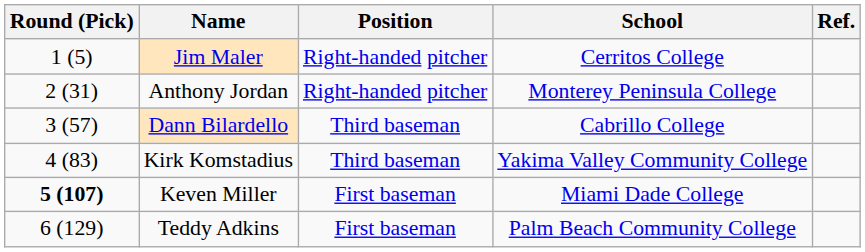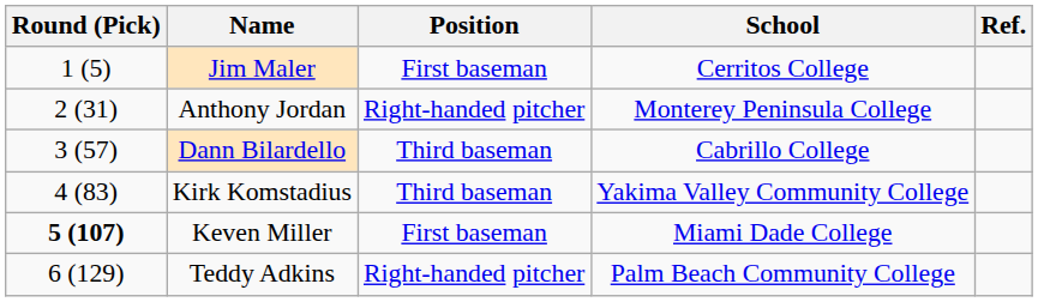 <table class="wikitable" style="text-align:center;">
 <tr>
 <th>Round (Pick)</th>
 <th>Name</th>
 <th>Position</th>
 <th>School</th>
 <th>Ref.</th>
 </tr>
 <tr>
 <td>1 (5)</td>
 <td style="background-color: #FFE6BD"><a href='#'>Jim Maler</a></td>
-<td><a href='#'>Right-handed</a> <a href='#'>pitcher</a></td>
+<td><a href='#'>First baseman</a></td>
 <td><a href='#'>Cerritos College</a></td>
 <td></td>
 </tr>
 <tr>
 <td>2 (31)</td>
 <td>Anthony Jordan</td>
 <td><a href='#'>Right-handed</a> <a href='#'>pitcher</a></td>
 <td><a href='#'>Monterey Peninsula College</a></td>
 <td></td>
 </tr>
 <tr>
 <td>3 (57)</td>
 <td style="background-color: #FFE6BD"><a href='#'>Dann Bilardello</a></td>
 <td><a href='#'>Third baseman</a></td>
 <td><a href='#'>Cabrillo College</a></td>
 <td></td>
 </tr>
 <tr>
 <td>4 (83)</td>
 <td>Kirk Komstadius</td>
 <td><a href='#'>Third baseman</a></td>
 <td><a href='#'>Yakima Valley Community College</a></td>
 <td></td>
 </tr>
 <tr>
 <td><strong>5 (107)</strong></td>
 <td>Keven Miller</td>
 <td><a href='#'>First baseman</a></td>
 <td><a href='#'>Miami Dade College</a></td>
 <td></td>
 </tr>
 <tr>
 <td>6 (129)</td>
 <td>Teddy Adkins</td>
-<td><a href='#'>First baseman</a></td>
+<td><a href='#'>Right-handed</a> <a href='#'>pitcher</a></td>
 <td><a href='#'>Palm Beach Community College</a></td>
 <td></td>
 </tr>
 </table>
